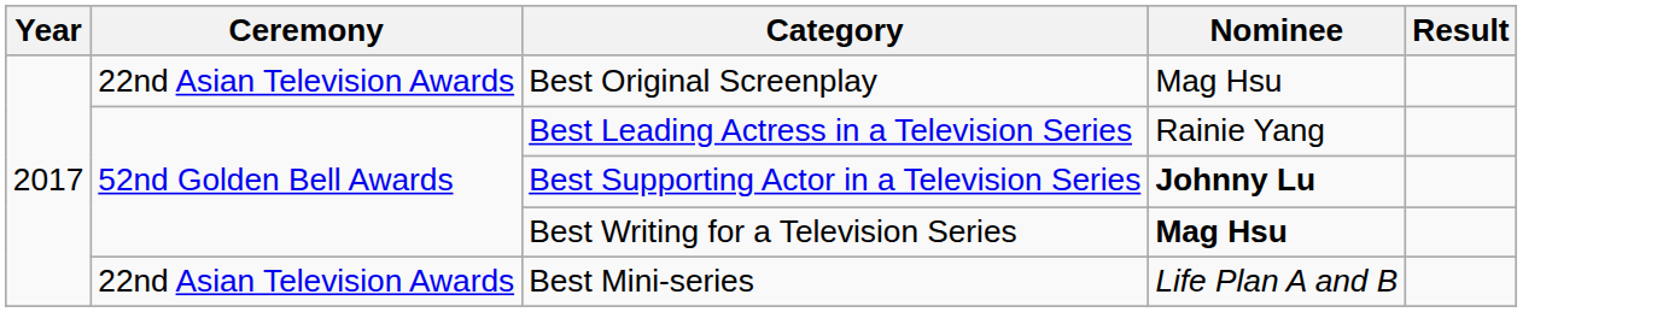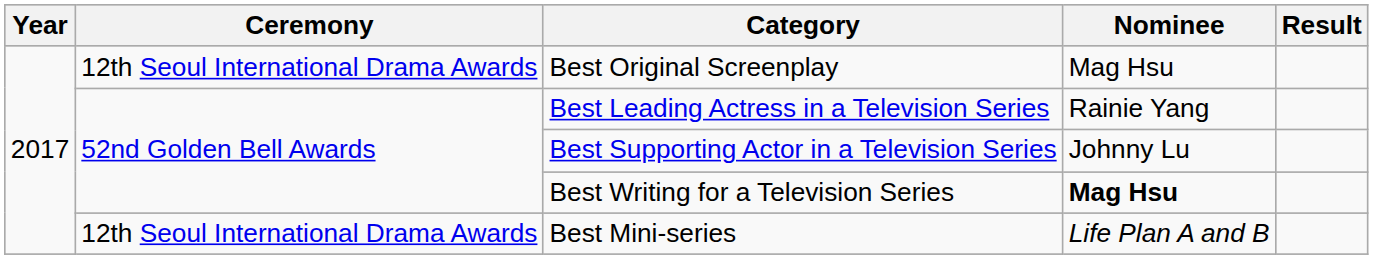 <table class="wikitable">
 <tr>
 <th>Year</th>
 <th>Ceremony</th>
 <th>Category</th>
 <th>Nominee</th>
 <th>Result</th>
 </tr>
 <tr>
 <td rowspan=5>2017</td>
-<td>22nd <a href='#'>Asian Television Awards</a></td>
+<td>12th <a href='#'>Seoul International Drama Awards</a></td>
 <td>Best Original Screenplay</td>
 <td>Mag Hsu</td>
 <td></td>
 </tr>
 <tr>
 <td rowspan=3><a href='#'>52nd Golden Bell Awards</a></td>
 <td><a href='#'>Best Leading Actress in a Television Series</a></td>
 <td>Rainie Yang</td>
 <td></td>
 </tr>
 <tr>
 <td><a href='#'>Best Supporting Actor in a Television Series</a></td>
-<td><strong>Johnny Lu</strong></td>
+<td>Johnny Lu</td>
 <td></td>
 </tr>
 <tr>
 <td>Best Writing for a Television Series</td>
 <td><strong>Mag Hsu</strong></td>
 <td></td>
 </tr>
 <tr>
-<td>22nd <a href='#'>Asian Television Awards</a></td>
+<td>12th <a href='#'>Seoul International Drama Awards</a></td>
 <td>Best Mini-series</td>
 <td><em>Life Plan A and B</em></td>
 <td></td>
 </tr>
 </table>
